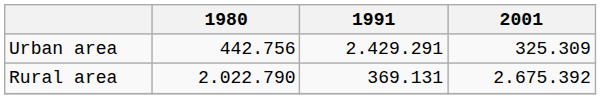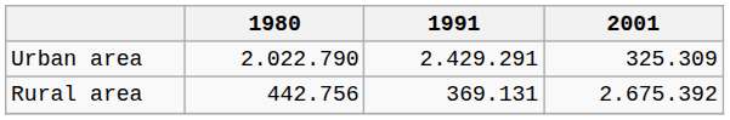 <table class="wikitable">
 <tr>
 <th width="100px"></th>
 <th width="100px">1980</th>
 <th width="100px">1991</th>
 <th width="100px">2001</th>
 </tr>
 <tr>
 <td>Urban area</td>
-<td align="right">442.756</td>
+<td align="right">2.022.790</td>
 <td align="right">2.429.291</td>
 <td align="right">325.309</td>
 </tr>
 <tr>
 <td>Rural area</td>
-<td align="right">2.022.790</td>
+<td align="right">442.756</td>
 <td align="right">369.131</td>
 <td align="right">2.675.392</td>
 </tr>
 <tr>
 </tr>
 </table>
